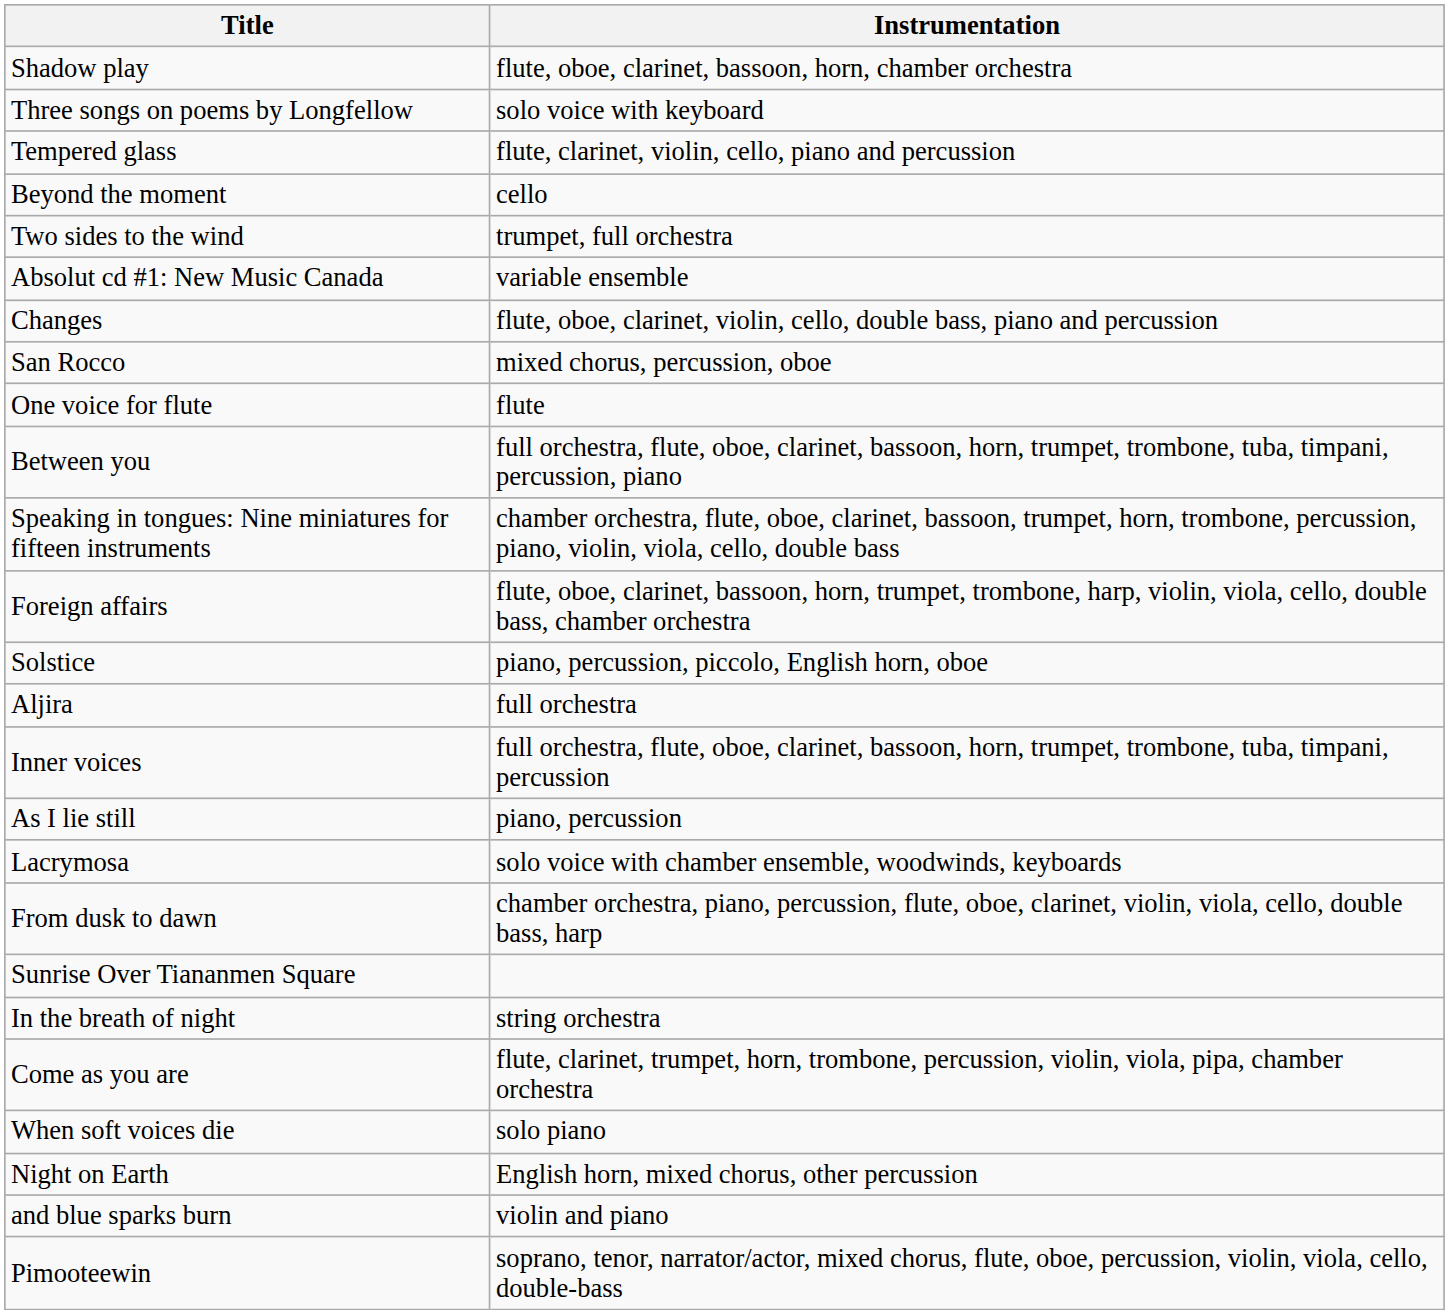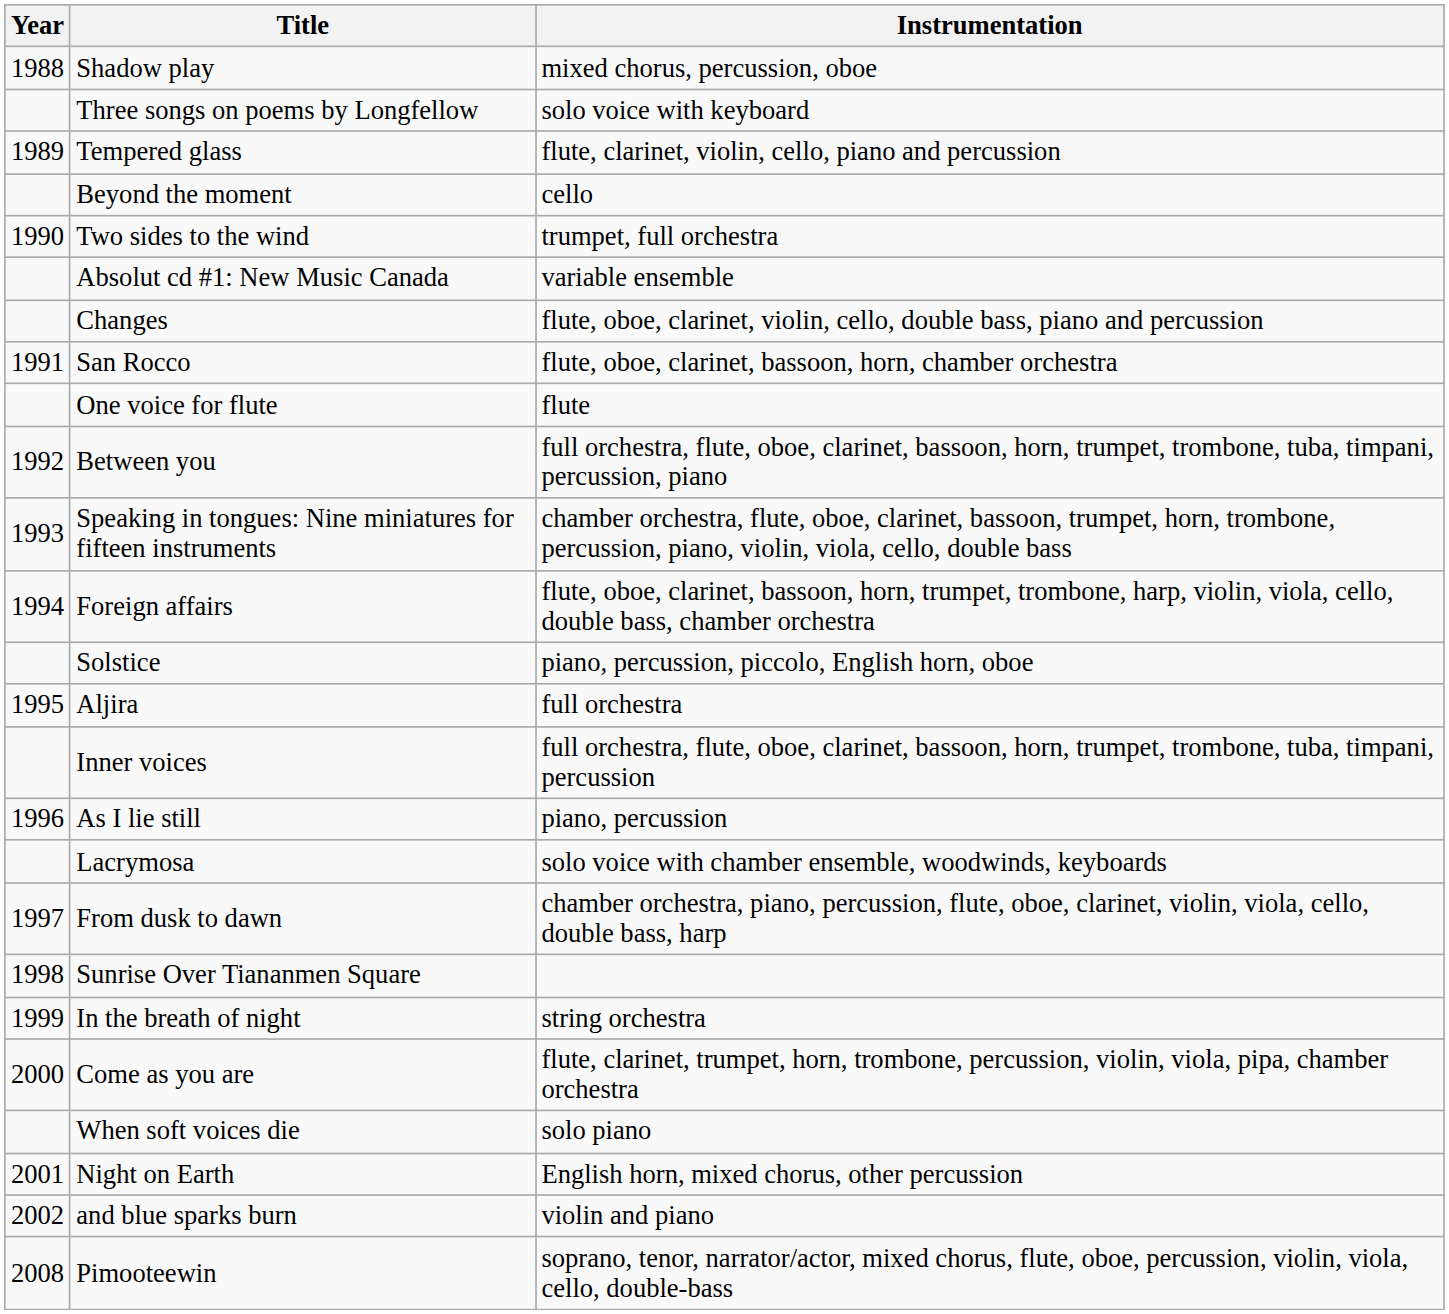 <table class="wikitable">
 <tr>
+<th>Year</th>
 <th>Title</th>
 <th>Instrumentation</th>
 </tr>
 <tr>
+<td>1988</td>
 <td>Shadow play</td>
-<td>flute, oboe, clarinet, bassoon, horn, chamber orchestra</td>
+<td>mixed chorus, percussion, oboe</td>
 </tr>
 <tr>
+<td></td>
 <td>Three songs on poems by Longfellow</td>
 <td>solo voice with keyboard</td>
 </tr>
 <tr>
+<td>1989</td>
 <td>Tempered glass</td>
 <td>flute, clarinet, violin, cello, piano and percussion</td>
 </tr>
 <tr>
+<td></td>
 <td>Beyond the moment</td>
 <td>cello</td>
 </tr>
 <tr>
+<td>1990</td>
 <td>Two sides to the wind</td>
 <td>trumpet, full orchestra</td>
 </tr>
 <tr>
+<td></td>
 <td>Absolut cd #1: New Music Canada</td>
 <td>variable ensemble</td>
 </tr>
 <tr>
+<td></td>
 <td>Changes</td>
 <td>flute, oboe, clarinet, violin, cello, double bass, piano and percussion</td>
 </tr>
 <tr>
+<td>1991</td>
 <td>San Rocco</td>
-<td>mixed chorus, percussion, oboe</td>
+<td>flute, oboe, clarinet, bassoon, horn, chamber orchestra</td>
 </tr>
 <tr>
+<td></td>
 <td>One voice for flute</td>
 <td>flute</td>
 </tr>
 <tr>
+<td>1992</td>
 <td>Between you</td>
 <td>full orchestra, flute, oboe, clarinet, bassoon, horn, trumpet, trombone, tuba, timpani, percussion, piano</td>
 </tr>
 <tr>
+<td>1993</td>
 <td>Speaking in tongues: Nine miniatures for fifteen instruments</td>
 <td>chamber orchestra, flute, oboe, clarinet, bassoon, trumpet, horn, trombone, percussion, piano, violin, viola, cello, double bass</td>
 </tr>
 <tr>
+<td>1994</td>
 <td>Foreign affairs</td>
 <td>flute, oboe, clarinet, bassoon, horn, trumpet, trombone, harp, violin, viola, cello, double bass, chamber orchestra</td>
 </tr>
 <tr>
+<td></td>
 <td>Solstice</td>
 <td>piano, percussion, piccolo, English horn, oboe</td>
 </tr>
 <tr>
+<td>1995</td>
 <td>Aljira</td>
 <td>full orchestra</td>
 </tr>
 <tr>
+<td></td>
 <td>Inner voices</td>
 <td>full orchestra, flute, oboe, clarinet, bassoon, horn, trumpet, trombone, tuba, timpani, percussion</td>
 </tr>
 <tr>
+<td>1996</td>
 <td>As I lie still</td>
 <td>piano, percussion</td>
 </tr>
 <tr>
+<td></td>
 <td>Lacrymosa</td>
 <td>solo voice with chamber ensemble, woodwinds, keyboards</td>
 </tr>
 <tr>
+<td>1997</td>
 <td>From dusk to dawn</td>
 <td>chamber orchestra, piano, percussion, flute, oboe, clarinet, violin, viola, cello, double bass, harp</td>
 </tr>
 <tr>
+<td>1998</td>
 <td>Sunrise Over Tiananmen Square</td>
 <td></td>
 </tr>
 <tr>
+<td>1999</td>
 <td>In the breath of night</td>
 <td>string orchestra</td>
 </tr>
 <tr>
+<td>2000</td>
 <td>Come as you are</td>
 <td>flute, clarinet, trumpet, horn, trombone, percussion, violin, viola, pipa, chamber orchestra</td>
 </tr>
 <tr>
+<td></td>
 <td>When soft voices die</td>
 <td>solo piano</td>
 </tr>
 <tr>
+<td>2001</td>
 <td>Night on Earth</td>
 <td>English horn, mixed chorus, other percussion</td>
 </tr>
 <tr>
+<td>2002</td>
 <td>and blue sparks burn</td>
 <td>violin and piano</td>
 </tr>
 <tr>
+<td>2008</td>
 <td>Pimooteewin</td>
 <td>soprano, tenor, narrator/actor, mixed chorus, flute, oboe, percussion, violin, viola, cello, double-bass</td>
 </tr>
 </table>
